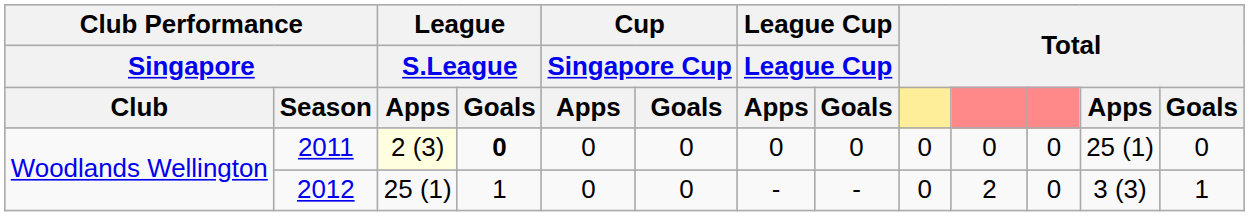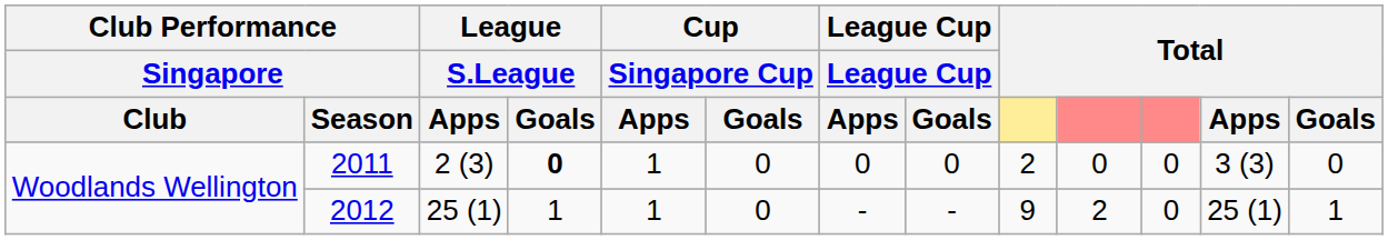 <table class="wikitable" style="text-align:center;">
 <tr>
 <th colspan="2">Club Performance</th>
 <th colspan="2">League</th>
 <th colspan="2">Cup</th>
 <th colspan="2">League Cup</th>
 <th colspan="5" rowspan="2">Total</th>
 </tr>
 <tr>
 <th colspan="2"><a href='#'>Singapore</a></th>
 <th colspan="2"><a href='#'>S.League</a></th>
 <th colspan="2"><a href='#'>Singapore Cup</a></th>
 <th colspan="2"><a href='#'>League Cup</a></th>
 </tr>
 <tr>
 <th>Club</th>
 <th>Season</th>
 <th>Apps</th>
 <th>Goals</th>
 <th>Apps</th>
 <th>Goals</th>
 <th>Apps</th>
 <th>Goals</th>
 <th style="width:25px; background:#fe9;"></th>
 <th style="width:40px; background:#ff8888;"></th>
 <th style="width:25px; background:#ff8888;"></th>
 <th>Apps</th>
 <th>Goals</th>
 </tr>
 <tr>
 <td rowspan="2"><a href='#'>Woodlands Wellington</a></td>
 <td><a href='#'>2011</a></td>
-<td style="background: lightyellow;">2 (3)</td>
+<td>2 (3)</td>
 <td><strong>0</strong></td>
+<td>1</td>
 <td>0</td>
 <td>0</td>
 <td>0</td>
+<td>2</td>
 <td>0</td>
 <td>0</td>
-<td>0</td>
-<td>0</td>
-<td>25 (1)</td>
+<td>3 (3)</td>
 <td>0</td>
 </tr>
 <tr>
 <td><a href='#'>2012</a></td>
 <td>25 (1)</td>
 <td>1</td>
-<td>0</td>
+<td>1</td>
 <td>0</td>
 <td>-</td>
 <td>-</td>
-<td>0</td>
+<td>9</td>
 <td>2</td>
 <td>0</td>
-<td>3 (3)</td>
+<td>25 (1)</td>
 <td>1</td>
 </tr>
 </table>
